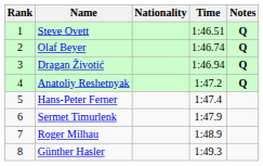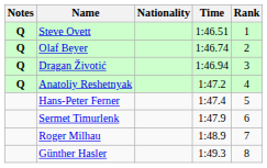 <table class="wikitable sortable" style="text-align:center">
 <tr>
-<th>Rank</th>
+<th>Notes</th>
 <th>Name</th>
 <th>Nationality</th>
 <th>Time</th>
-<th>Notes</th>
+<th>Rank</th>
 </tr>
 <tr bgcolor=ccffcc>
-<td>1</td>
+<td><strong>Q</strong></td>
 <td align=left><a href='#'>Steve Ovett</a></td>
 <td align=left></td>
 <td>1:46.51</td>
-<td><strong>Q</strong></td>
+<td>1</td>
 </tr>
 <tr bgcolor=ccffcc>
-<td>2</td>
+<td><strong>Q</strong></td>
 <td align=left><a href='#'>Olaf Beyer</a></td>
 <td align=left></td>
 <td>1:46.74</td>
-<td><strong>Q</strong></td>
+<td>2</td>
 </tr>
 <tr bgcolor=ccffcc>
-<td>3</td>
+<td><strong>Q</strong></td>
 <td align=left><a href='#'>Dragan Životić</a></td>
 <td align=left></td>
 <td>1:46.94</td>
-<td><strong>Q</strong></td>
+<td>3</td>
 </tr>
 <tr bgcolor=ccffcc>
-<td>4</td>
+<td><strong>Q</strong></td>
 <td align=left><a href='#'>Anatoliy Reshetnyak</a></td>
 <td align=left></td>
 <td>1:47.2</td>
-<td><strong>Q</strong></td>
+<td>4</td>
 </tr>
 <tr>
-<td>5</td>
+<td></td>
 <td align=left><a href='#'>Hans-Peter Ferner</a></td>
 <td align=left></td>
 <td>1:47.4</td>
-<td></td>
+<td>5</td>
 </tr>
 <tr>
-<td>6</td>
+<td></td>
 <td align=left><a href='#'>Sermet Timurlenk</a></td>
 <td align=left></td>
 <td>1:47.9</td>
-<td></td>
+<td>6</td>
 </tr>
 <tr>
-<td>7</td>
+<td></td>
 <td align=left><a href='#'>Roger Milhau</a></td>
 <td align=left></td>
 <td>1:48.9</td>
-<td></td>
+<td>7</td>
 </tr>
 <tr>
-<td>8</td>
+<td></td>
 <td align=left><a href='#'>Günther Hasler</a></td>
 <td align=left></td>
 <td>1:49.3</td>
-<td></td>
+<td>8</td>
 </tr>
 </table>
